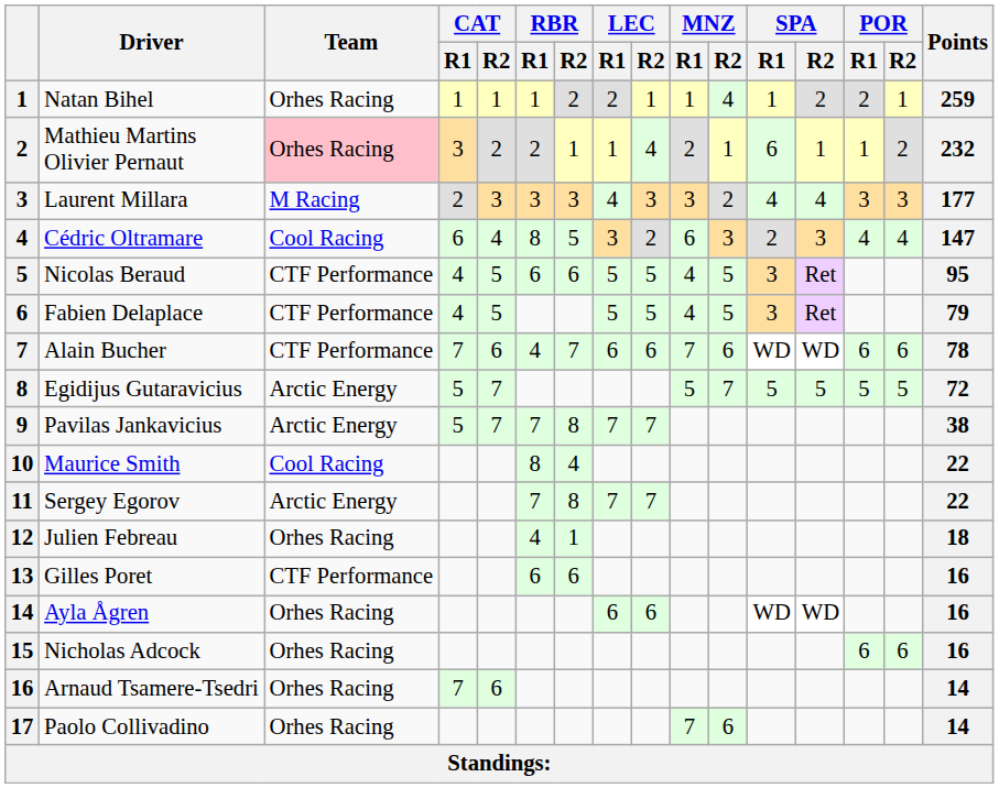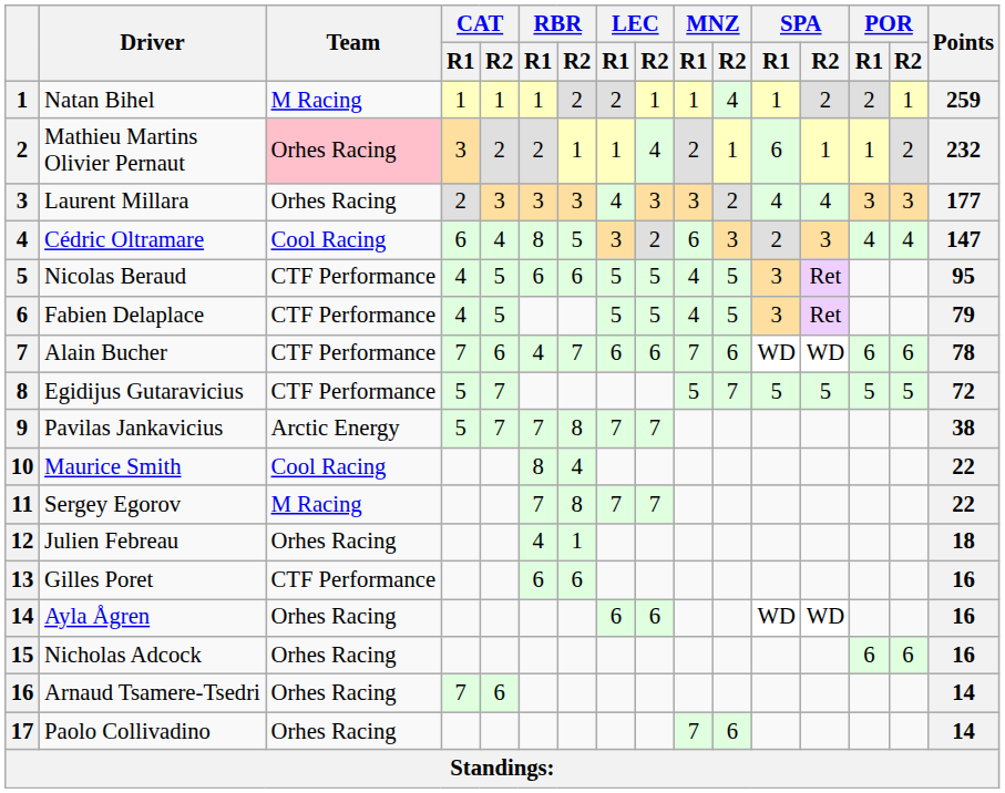 <table class="wikitable" style="font-size:85%; text-align:center">
 <tr>
 <th rowspan=2></th>
 <th rowspan=2>Driver</th>
 <th rowspan=2>Team</th>
 <th colspan=2><a href='#'>CAT</a><br></th>
 <th colspan=2><a href='#'>RBR</a><br></th>
 <th colspan=2><a href='#'>LEC</a><br></th>
 <th colspan=2><a href='#'>MNZ</a><br></th>
 <th colspan=2><a href='#'>SPA</a><br></th>
 <th colspan=2><a href='#'>POR</a><br></th>
 <th rowspan=2>Points</th>
 </tr>
 <tr>
 <th>R1</th>
 <th>R2</th>
 <th>R1</th>
 <th>R2</th>
 <th>R1</th>
 <th>R2</th>
 <th>R1</th>
 <th>R2</th>
 <th>R1</th>
 <th>R2</th>
 <th>R1</th>
 <th>R2</th>
 </tr>
 <tr>
 <th>1</th>
 <td align=left> Natan Bihel</td>
-<td align=left> Orhes Racing</td>
+<td align=left> <a href='#'>M Racing</a></td>
 <td style="background:#ffffbf">1</td>
 <td style="background:#ffffbf">1</td>
 <td style="background:#ffffbf">1</td>
 <td style="background:#dfdfdf">2</td>
 <td style="background:#dfdfdf">2</td>
 <td style="background:#ffffbf">1</td>
 <td style="background:#ffffbf">1</td>
 <td style="background:#dfffdf">4</td>
 <td style="background:#ffffbf">1</td>
 <td style="background:#dfdfdf">2</td>
 <td style="background:#dfdfdf">2</td>
 <td style="background:#ffffbf">1</td>
 <th>259</th>
 </tr>
 <tr>
 <th>2</th>
 <td align=left> Mathieu Martins<br> Olivier Pernaut</td>
 <td align=left style="background: pink;"> Orhes Racing</td>
 <td style="background:#ffdf9f">3</td>
 <td style="background:#dfdfdf">2</td>
 <td style="background:#dfdfdf">2</td>
 <td style="background:#ffffbf">1</td>
 <td style="background:#ffffbf">1</td>
 <td style="background:#dfffdf">4</td>
 <td style="background:#dfdfdf">2</td>
 <td style="background:#ffffbf">1</td>
 <td style="background:#dfffdf">6</td>
 <td style="background:#ffffbf">1</td>
 <td style="background:#ffffbf">1</td>
 <td style="background:#dfdfdf">2</td>
 <th>232</th>
 </tr>
 <tr>
 <th>3</th>
 <td align=left> Laurent Millara</td>
-<td align=left> <a href='#'>M Racing</a></td>
+<td align=left> Orhes Racing</td>
 <td style="background:#dfdfdf">2</td>
 <td style="background:#ffdf9f">3</td>
 <td style="background:#ffdf9f">3</td>
 <td style="background:#ffdf9f">3</td>
 <td style="background:#dfffdf">4</td>
 <td style="background:#ffdf9f">3</td>
 <td style="background:#ffdf9f">3</td>
 <td style="background:#dfdfdf">2</td>
 <td style="background:#dfffdf">4</td>
 <td style="background:#dfffdf">4</td>
 <td style="background:#ffdf9f">3</td>
 <td style="background:#ffdf9f">3</td>
 <th>177</th>
 </tr>
 <tr>
 <th>4</th>
 <td align=left> <a href='#'>Cédric Oltramare</a></td>
 <td align=left> <a href='#'>Cool Racing</a></td>
 <td style="background:#dfffdf">6</td>
 <td style="background:#dfffdf">4</td>
 <td style="background:#dfffdf">8</td>
 <td style="background:#dfffdf">5</td>
 <td style="background:#ffdf9f">3</td>
 <td style="background:#dfdfdf">2</td>
 <td style="background:#dfffdf">6</td>
 <td style="background:#ffdf9f">3</td>
 <td style="background:#dfdfdf">2</td>
 <td style="background:#ffdf9f">3</td>
 <td style="background:#dfffdf">4</td>
 <td style="background:#dfffdf">4</td>
 <th>147</th>
 </tr>
 <tr>
 <th>5</th>
 <td align=left> Nicolas Beraud</td>
 <td align=left> CTF Performance</td>
 <td style="background:#dfffdf">4</td>
 <td style="background:#dfffdf">5</td>
 <td style="background:#dfffdf">6</td>
 <td style="background:#dfffdf">6</td>
 <td style="background:#dfffdf">5</td>
 <td style="background:#dfffdf">5</td>
 <td style="background:#dfffdf">4</td>
 <td style="background:#dfffdf">5</td>
 <td style="background:#ffdf9f">3</td>
 <td style="background:#efcfff">Ret</td>
 <td></td>
 <td></td>
 <th>95</th>
 </tr>
 <tr>
 <th>6</th>
 <td align=left> Fabien Delaplace</td>
 <td align=left> CTF Performance</td>
 <td style="background:#dfffdf">4</td>
 <td style="background:#dfffdf">5</td>
 <td></td>
 <td></td>
 <td style="background:#dfffdf">5</td>
 <td style="background:#dfffdf">5</td>
 <td style="background:#dfffdf">4</td>
 <td style="background:#dfffdf">5</td>
 <td style="background:#ffdf9f">3</td>
 <td style="background:#efcfff">Ret</td>
 <td></td>
 <td></td>
 <th>79</th>
 </tr>
 <tr>
 <th>7</th>
 <td align=left> Alain Bucher</td>
 <td align=left> CTF Performance</td>
 <td style="background:#dfffdf">7</td>
 <td style="background:#dfffdf">6</td>
 <td style="background:#dfffdf">4</td>
 <td style="background:#dfffdf">7</td>
 <td style="background:#dfffdf">6</td>
 <td style="background:#dfffdf">6</td>
 <td style="background:#dfffdf">7</td>
 <td style="background:#dfffdf">6</td>
 <td style="background:#ffffff">WD</td>
 <td style="background:#ffffff">WD</td>
 <td style="background:#dfffdf">6</td>
 <td style="background:#dfffdf">6</td>
 <th>78</th>
 </tr>
 <tr>
 <th>8</th>
 <td align=left> Egidijus Gutaravicius</td>
-<td align=left> Arctic Energy</td>
+<td align=left> CTF Performance</td>
 <td style="background:#dfffdf">5</td>
 <td style="background:#dfffdf">7</td>
 <td></td>
 <td></td>
 <td></td>
 <td></td>
 <td style="background:#dfffdf">5</td>
 <td style="background:#dfffdf">7</td>
 <td style="background:#dfffdf">5</td>
 <td style="background:#dfffdf">5</td>
 <td style="background:#dfffdf">5</td>
 <td style="background:#dfffdf">5</td>
 <th>72</th>
 </tr>
 <tr>
 <th>9</th>
 <td align=left> Pavilas Jankavicius</td>
 <td align=left> Arctic Energy</td>
 <td style="background:#dfffdf">5</td>
 <td style="background:#dfffdf">7</td>
 <td style="background:#dfffdf">7</td>
 <td style="background:#dfffdf">8</td>
 <td style="background:#dfffdf">7</td>
 <td style="background:#dfffdf">7</td>
 <td></td>
 <td></td>
 <td></td>
 <td></td>
 <td></td>
 <td></td>
 <th>38</th>
 </tr>
 <tr>
 <th>10</th>
 <td align=left> <a href='#'>Maurice Smith</a></td>
 <td align=left> <a href='#'>Cool Racing</a></td>
 <td></td>
 <td></td>
 <td style="background:#dfffdf">8</td>
 <td style="background:#dfffdf">4</td>
 <td></td>
 <td></td>
 <td></td>
 <td></td>
 <td></td>
 <td></td>
 <td></td>
 <td></td>
 <th>22</th>
 </tr>
 <tr>
 <th>11</th>
 <td align=left> Sergey Egorov</td>
-<td align=left> Arctic Energy</td>
+<td align=left> <a href='#'>M Racing</a></td>
 <td></td>
 <td></td>
 <td style="background:#dfffdf">7</td>
 <td style="background:#dfffdf">8</td>
 <td style="background:#dfffdf">7</td>
 <td style="background:#dfffdf">7</td>
 <td></td>
 <td></td>
 <td></td>
 <td></td>
 <td></td>
 <td></td>
 <th>22</th>
 </tr>
 <tr>
 <th>12</th>
 <td align=left> Julien Febreau</td>
 <td align=left> Orhes Racing</td>
 <td></td>
 <td></td>
 <td style="background:#dfffdf">4</td>
 <td style="background:#dfffdf">1</td>
 <td></td>
 <td></td>
 <td></td>
 <td></td>
 <td></td>
 <td></td>
 <td></td>
 <td></td>
 <th>18</th>
 </tr>
 <tr>
 <th>13</th>
 <td align=left> Gilles Poret</td>
 <td align=left> CTF Performance</td>
 <td></td>
 <td></td>
 <td style="background:#dfffdf">6</td>
 <td style="background:#dfffdf">6</td>
 <td></td>
 <td></td>
 <td></td>
 <td></td>
 <td></td>
 <td></td>
 <td></td>
 <td></td>
 <th>16</th>
 </tr>
 <tr>
 <th>14</th>
 <td align=left> <a href='#'>Ayla Ågren</a></td>
 <td align=left> Orhes Racing</td>
 <td></td>
 <td></td>
 <td></td>
 <td></td>
 <td style="background:#dfffdf">6</td>
 <td style="background:#dfffdf">6</td>
 <td></td>
 <td></td>
 <td style="background:#ffffff">WD</td>
 <td style="background:#ffffff">WD</td>
 <td></td>
 <td></td>
 <th>16</th>
 </tr>
 <tr>
 <th>15</th>
 <td align=left> Nicholas Adcock</td>
 <td align=left> Orhes Racing</td>
 <td></td>
 <td></td>
 <td></td>
 <td></td>
 <td></td>
 <td></td>
 <td></td>
 <td></td>
 <td></td>
 <td></td>
 <td style="background:#dfffdf">6</td>
 <td style="background:#dfffdf">6</td>
 <th>16</th>
 </tr>
 <tr>
 <th>16</th>
 <td align=left> Arnaud Tsamere-Tsedri</td>
 <td align=left> Orhes Racing</td>
 <td style="background:#dfffdf">7</td>
 <td style="background:#dfffdf">6</td>
 <td></td>
 <td></td>
 <td></td>
 <td></td>
 <td></td>
 <td></td>
 <td></td>
 <td></td>
 <td></td>
 <td></td>
 <th>14</th>
 </tr>
 <tr>
 <th>17</th>
 <td align=left> Paolo Collivadino</td>
 <td align=left> Orhes Racing</td>
 <td></td>
 <td></td>
 <td></td>
 <td></td>
 <td></td>
 <td></td>
 <td style="background:#dfffdf">7</td>
 <td style="background:#dfffdf">6</td>
 <td></td>
 <td></td>
 <td></td>
 <td></td>
 <th>14</th>
 </tr>
 <tr>
 <th colspan=16>Standings:</th>
 </tr>
 </table>
